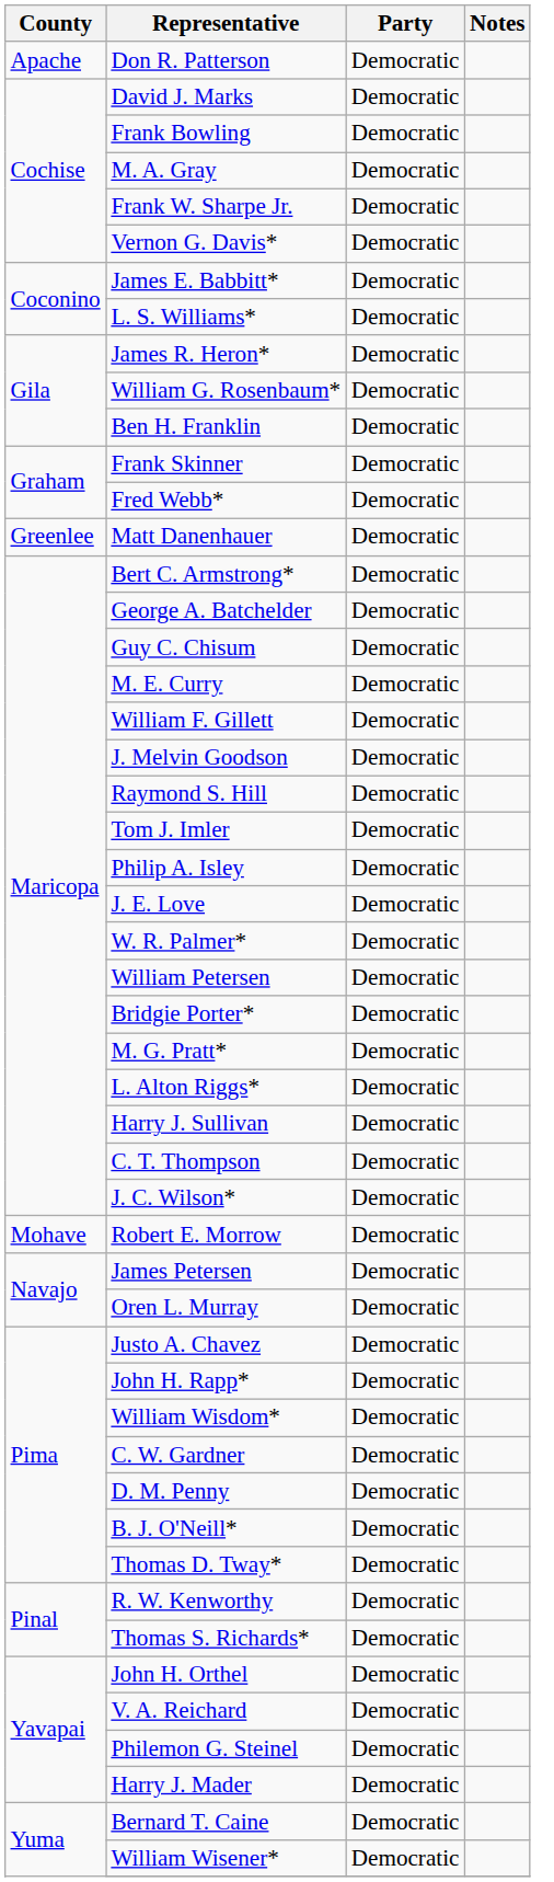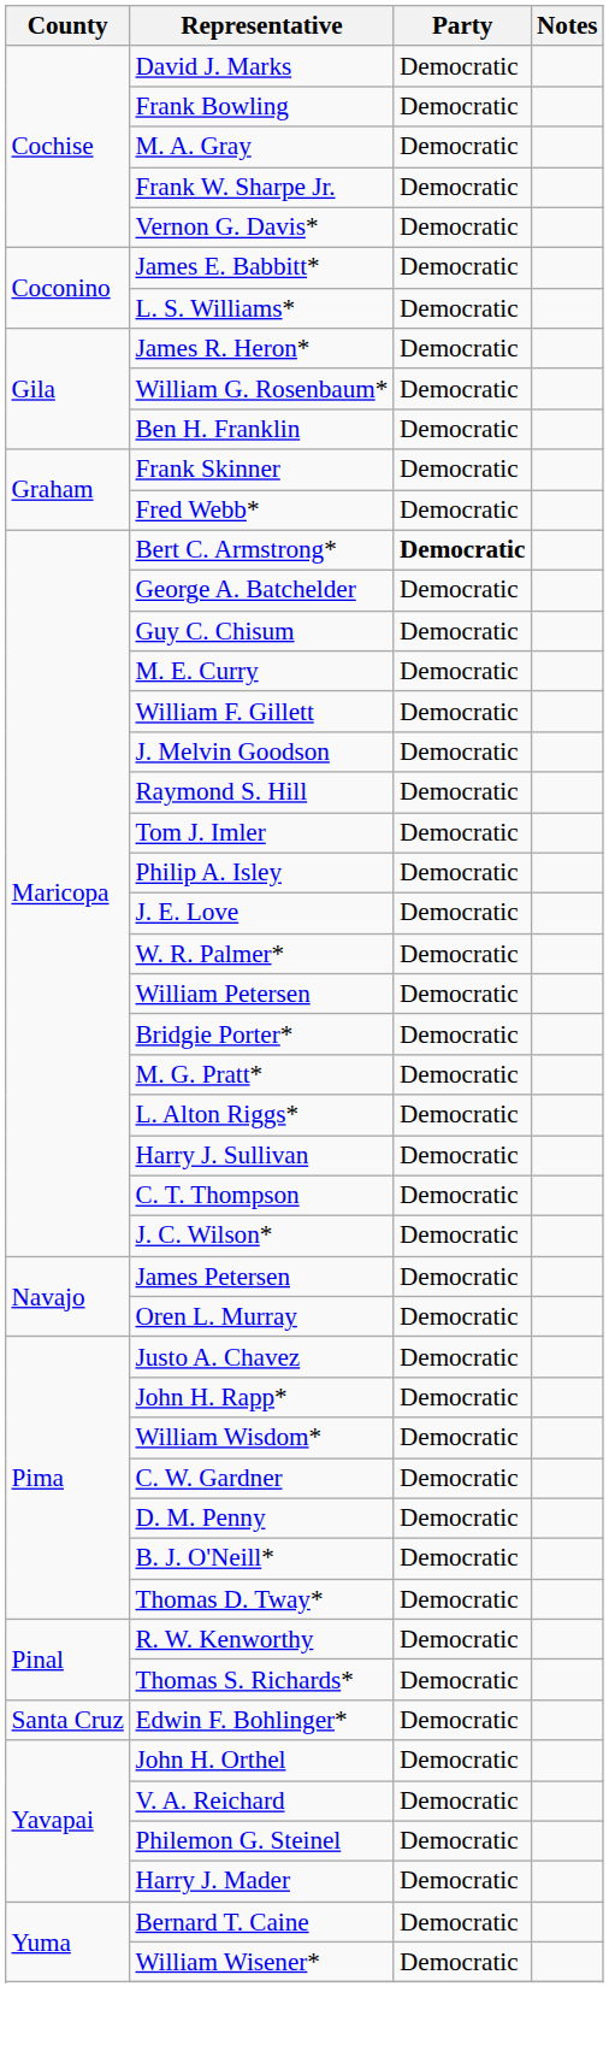 <table class=wikitable>
 <tr>
 <th>County</th>
 <th>Representative</th>
 <th>Party</th>
 <th>Notes</th>
-</tr>
-<tr>
-<td><a href='#'>Apache</a></td>
-<td><a href='#'>Don R. Patterson</a></td>
-<td>Democratic</td>
-<td></td>
 </tr>
 <tr>
 <td rowspan="5"><a href='#'>Cochise</a></td>
 <td><a href='#'>David J. Marks</a></td>
 <td>Democratic</td>
 <td></td>
 </tr>
 <tr>
 <td><a href='#'>Frank Bowling</a></td>
 <td>Democratic</td>
 <td></td>
 </tr>
 <tr>
 <td><a href='#'>M. A. Gray</a></td>
 <td>Democratic</td>
 <td></td>
 </tr>
 <tr>
 <td><a href='#'>Frank W. Sharpe Jr.</a></td>
 <td>Democratic</td>
 <td></td>
 </tr>
 <tr>
 <td><a href='#'>Vernon G. Davis</a>*</td>
 <td>Democratic</td>
 <td></td>
 </tr>
 <tr>
 <td rowspan="2"><a href='#'>Coconino</a></td>
 <td><a href='#'>James E. Babbitt</a>*</td>
 <td>Democratic</td>
 <td></td>
 </tr>
 <tr>
 <td><a href='#'>L. S. Williams</a>*</td>
 <td>Democratic</td>
 <td></td>
 </tr>
 <tr>
 <td rowspan="3"><a href='#'>Gila</a></td>
 <td><a href='#'>James R. Heron</a>*</td>
 <td>Democratic</td>
 <td></td>
 </tr>
 <tr>
 <td><a href='#'>William G. Rosenbaum</a>*</td>
 <td>Democratic</td>
 <td></td>
 </tr>
 <tr>
 <td><a href='#'>Ben H. Franklin</a></td>
 <td>Democratic</td>
 <td></td>
 </tr>
 <tr>
 <td rowspan="2"><a href='#'>Graham</a></td>
 <td><a href='#'>Frank Skinner</a></td>
 <td>Democratic</td>
 <td></td>
 </tr>
 <tr>
 <td><a href='#'>Fred Webb</a>*</td>
 <td>Democratic</td>
 <td></td>
 </tr>
 <tr>
-<td><a href='#'>Greenlee</a></td>
-<td><a href='#'>Matt Danenhauer</a></td>
-<td>Democratic</td>
-<td></td>
-</tr>
-<tr>
 <td rowspan="18"><a href='#'>Maricopa</a></td>
 <td><a href='#'>Bert C. Armstrong</a>*</td>
-<td>Democratic</td>
+<td><strong>Democratic</strong></td>
 <td></td>
 </tr>
 <tr>
 <td><a href='#'>George A. Batchelder</a></td>
 <td>Democratic</td>
 <td></td>
 </tr>
 <tr>
 <td><a href='#'>Guy C. Chisum</a></td>
 <td>Democratic</td>
 <td></td>
 </tr>
 <tr>
 <td><a href='#'>M. E. Curry</a></td>
 <td>Democratic</td>
 <td></td>
 </tr>
 <tr>
 <td><a href='#'>William F. Gillett</a></td>
 <td>Democratic</td>
 <td></td>
 </tr>
 <tr>
 <td><a href='#'>J. Melvin Goodson</a></td>
 <td>Democratic</td>
 <td></td>
 </tr>
 <tr>
 <td><a href='#'>Raymond S. Hill</a></td>
 <td>Democratic</td>
 <td></td>
 </tr>
 <tr>
 <td><a href='#'>Tom J. Imler</a></td>
 <td>Democratic</td>
 <td></td>
 </tr>
 <tr>
 <td><a href='#'>Philip A. Isley</a></td>
 <td>Democratic</td>
 <td></td>
 </tr>
 <tr>
 <td><a href='#'>J. E. Love</a></td>
 <td>Democratic</td>
 <td></td>
 </tr>
 <tr>
 <td><a href='#'>W. R. Palmer</a>*</td>
 <td>Democratic</td>
 <td></td>
 </tr>
 <tr>
 <td><a href='#'>William Petersen</a></td>
 <td>Democratic</td>
 <td></td>
 </tr>
 <tr>
 <td><a href='#'>Bridgie Porter</a>*</td>
 <td>Democratic</td>
 <td></td>
 </tr>
 <tr>
 <td><a href='#'>M. G. Pratt</a>*</td>
 <td>Democratic</td>
 <td></td>
 </tr>
 <tr>
 <td><a href='#'>L. Alton Riggs</a>*</td>
 <td>Democratic</td>
 <td></td>
 </tr>
 <tr>
 <td><a href='#'>Harry J. Sullivan</a></td>
 <td>Democratic</td>
 <td></td>
 </tr>
 <tr>
 <td><a href='#'>C. T. Thompson</a></td>
 <td>Democratic</td>
 <td></td>
 </tr>
 <tr>
 <td><a href='#'>J. C. Wilson</a>*</td>
 <td>Democratic</td>
 <td></td>
 </tr>
 <tr>
-<td><a href='#'>Mohave</a></td>
-<td><a href='#'>Robert E. Morrow</a></td>
-<td>Democratic</td>
-<td></td>
-</tr>
-<tr>
 <td rowspan="2"><a href='#'>Navajo</a></td>
 <td><a href='#'>James Petersen</a></td>
 <td>Democratic</td>
 <td></td>
 </tr>
 <tr>
 <td><a href='#'>Oren L. Murray</a></td>
 <td>Democratic</td>
 <td></td>
 </tr>
 <tr>
 <td rowspan="7"><a href='#'>Pima</a></td>
 <td><a href='#'>Justo A. Chavez</a></td>
 <td>Democratic</td>
 <td></td>
 </tr>
 <tr>
 <td><a href='#'>John H. Rapp</a>*</td>
 <td>Democratic</td>
 <td></td>
 </tr>
 <tr>
 <td><a href='#'>William Wisdom</a>*</td>
 <td>Democratic</td>
 <td></td>
 </tr>
 <tr>
 <td><a href='#'>C. W. Gardner</a></td>
 <td>Democratic</td>
 <td></td>
 </tr>
 <tr>
 <td><a href='#'>D. M. Penny</a></td>
 <td>Democratic</td>
 <td></td>
 </tr>
 <tr>
 <td><a href='#'>B. J. O'Neill</a>*</td>
 <td>Democratic</td>
 <td></td>
 </tr>
 <tr>
 <td><a href='#'>Thomas D. Tway</a>*</td>
 <td>Democratic</td>
 <td></td>
 </tr>
 <tr>
 <td rowspan="2"><a href='#'>Pinal</a></td>
 <td><a href='#'>R. W. Kenworthy</a></td>
 <td>Democratic</td>
 <td></td>
 </tr>
 <tr>
 <td><a href='#'>Thomas S. Richards</a>*</td>
 <td>Democratic</td>
 <td></td>
 </tr>
 <tr>
+<td><a href='#'>Santa Cruz</a></td>
+<td><a href='#'>Edwin F. Bohlinger</a>*</td>
+<td>Democratic</td>
+<td></td>
+</tr>
+<tr>
 <td rowspan="4"><a href='#'>Yavapai</a></td>
 <td><a href='#'>John H. Orthel</a></td>
 <td>Democratic</td>
 <td></td>
 </tr>
 <tr>
 <td><a href='#'>V. A. Reichard</a></td>
 <td>Democratic</td>
 <td></td>
 </tr>
 <tr>
 <td><a href='#'>Philemon G. Steinel</a></td>
 <td>Democratic</td>
 <td></td>
 </tr>
 <tr>
 <td><a href='#'>Harry J. Mader</a></td>
 <td>Democratic</td>
 <td></td>
 </tr>
 <tr>
 <td rowspan="3"><a href='#'>Yuma</a></td>
 <td><a href='#'>Bernard T. Caine</a></td>
 <td>Democratic</td>
 <td></td>
 </tr>
 <tr>
 <td><a href='#'>William Wisener</a>*</td>
 <td>Democratic</td>
 <td></td>
 </tr>
 <tr>
 </tr>
 </table>
